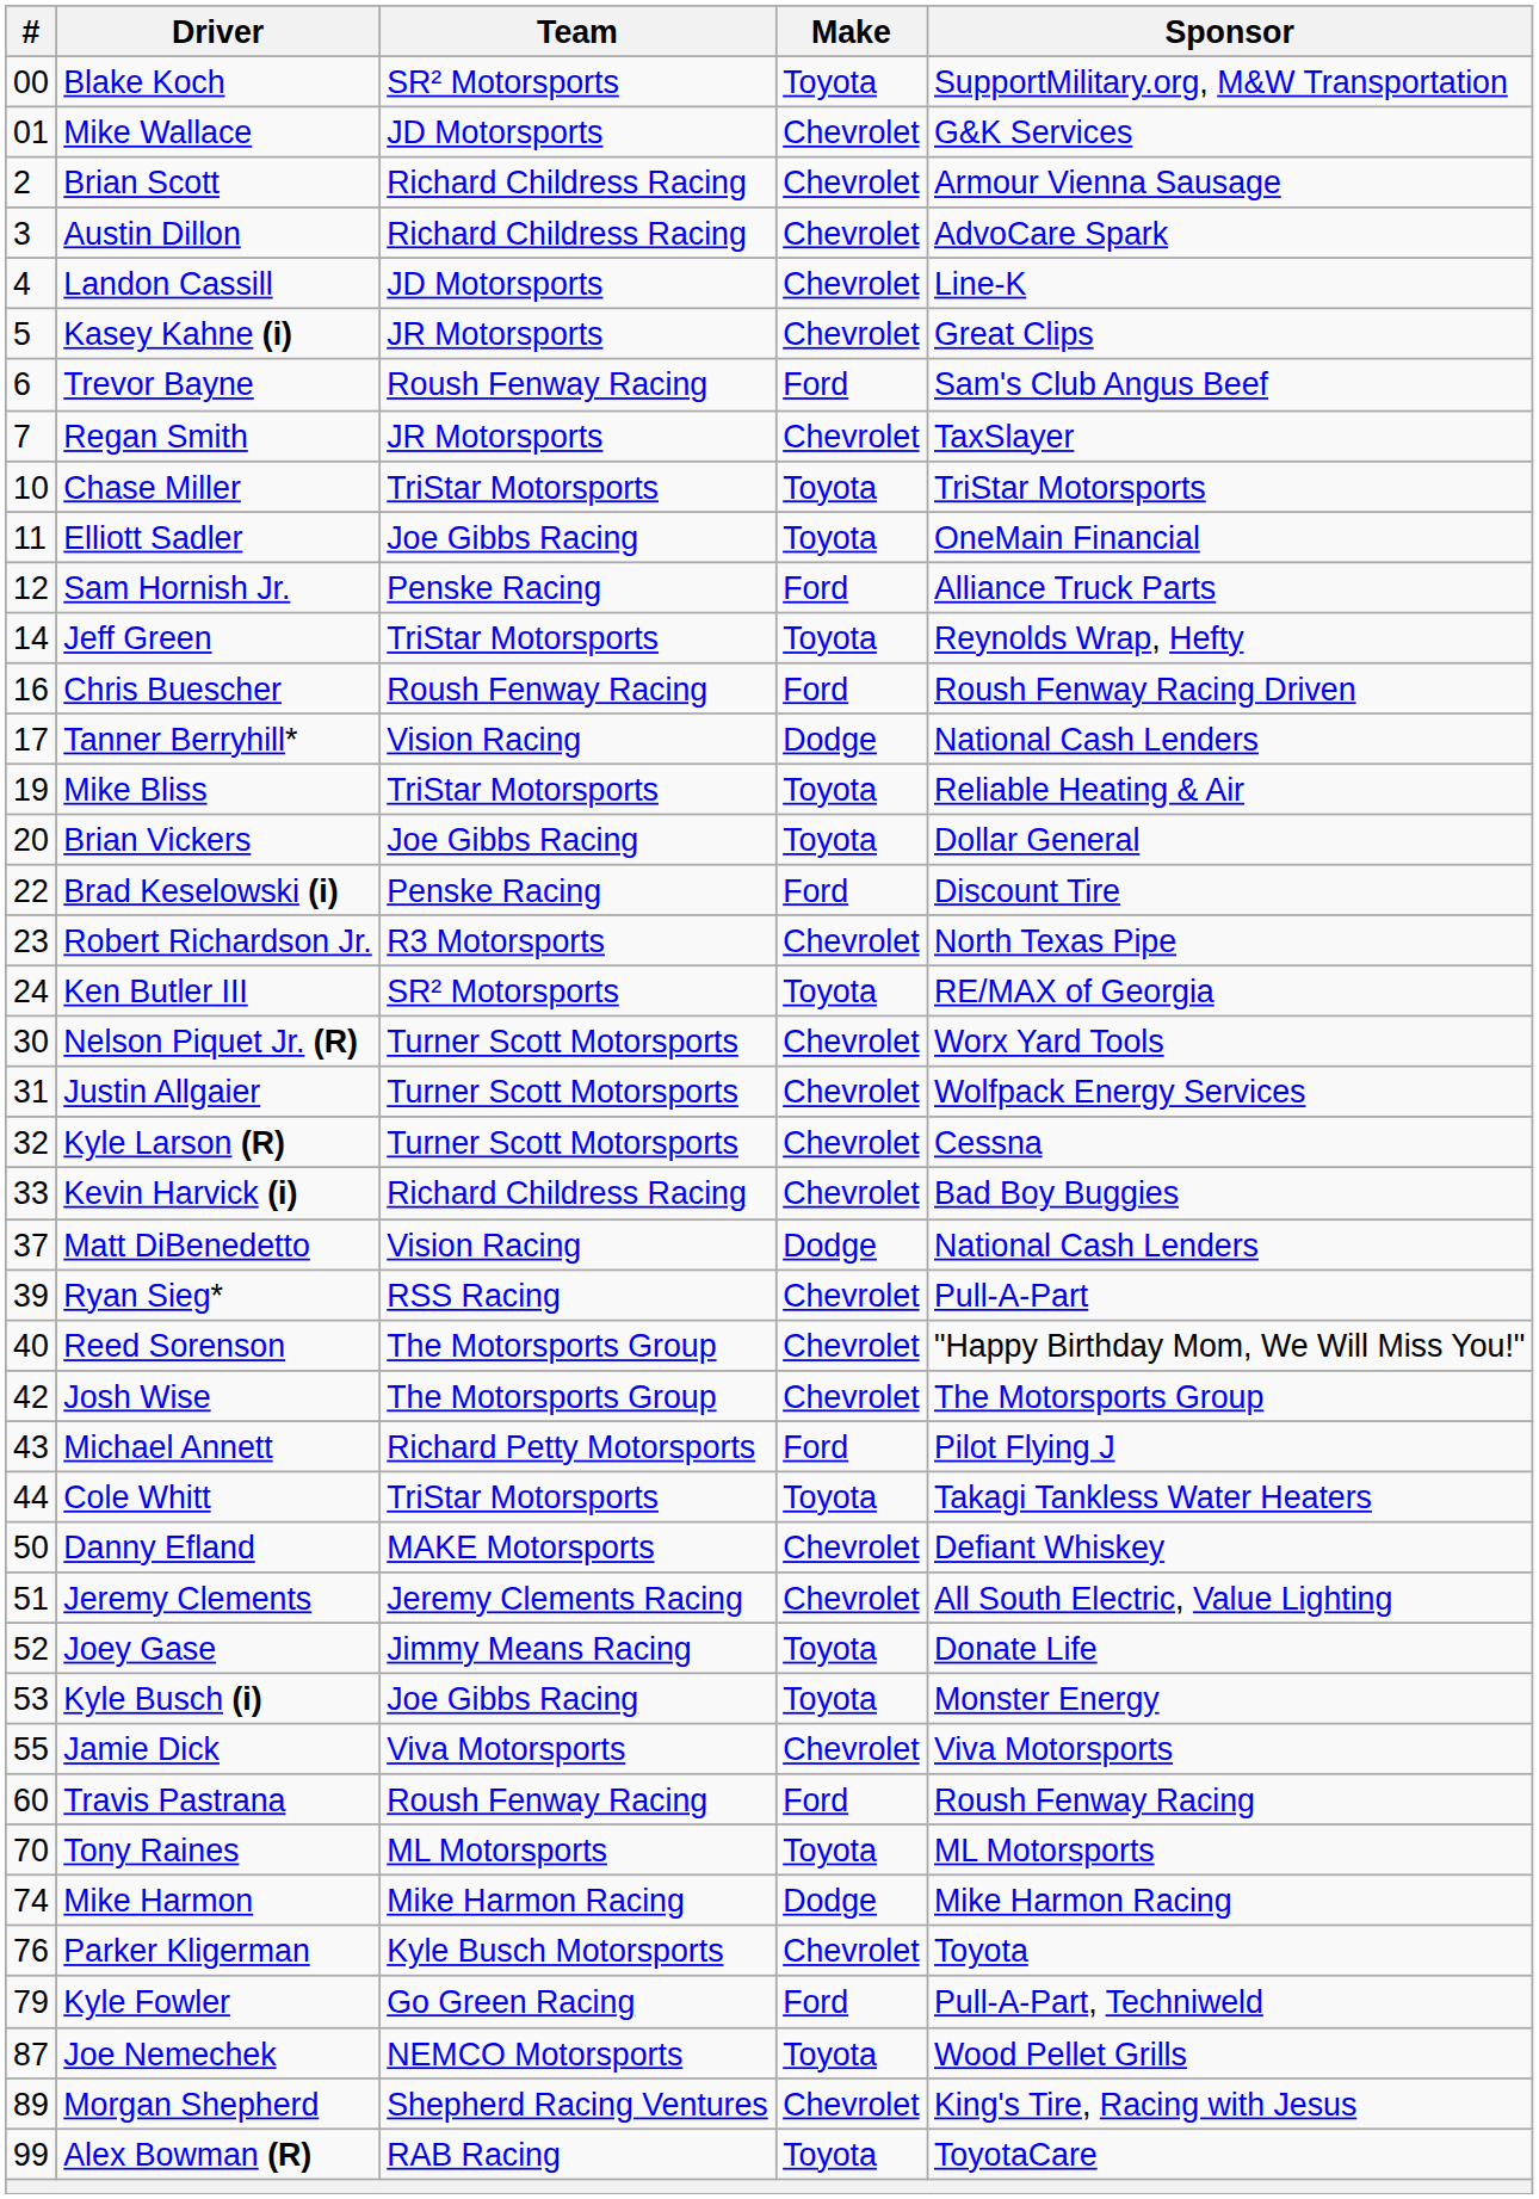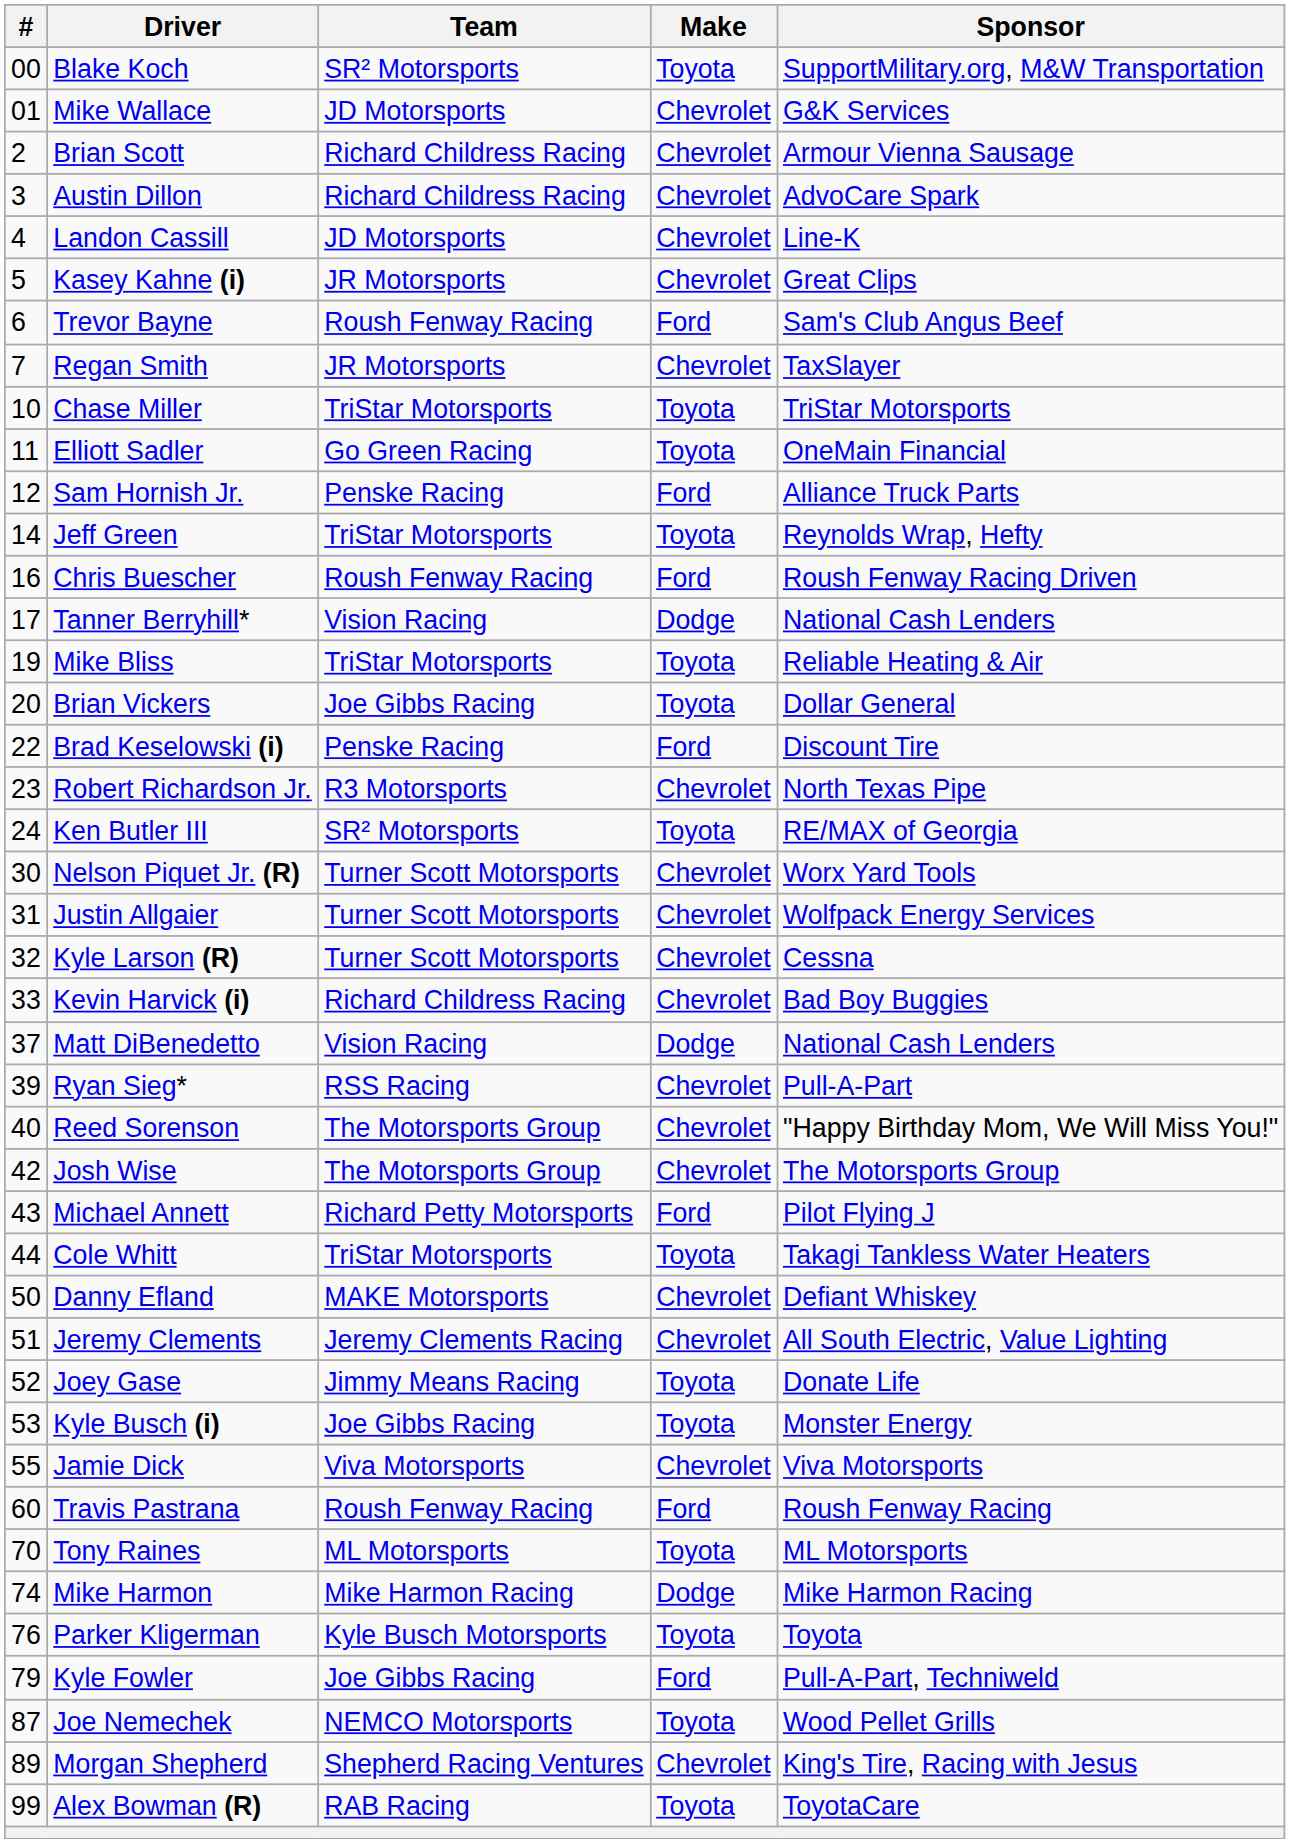 <table class="wikitable" style="font-size:95%">
 <tr>
 <th>#</th>
 <th>Driver</th>
 <th>Team</th>
 <th>Make</th>
 <th>Sponsor</th>
 </tr>
 <tr>
 <td>00</td>
 <td><a href='#'>Blake Koch</a></td>
 <td><a href='#'>SR² Motorsports</a></td>
 <td><a href='#'>Toyota</a></td>
 <td><a href='#'>SupportMilitary.org</a>, <a href='#'>M&W Transportation</a></td>
 </tr>
 <tr>
 <td>01</td>
 <td><a href='#'>Mike Wallace</a></td>
 <td><a href='#'>JD Motorsports</a></td>
 <td><a href='#'>Chevrolet</a></td>
 <td><a href='#'>G&K Services</a></td>
 </tr>
 <tr>
 <td>2</td>
 <td><a href='#'>Brian Scott</a></td>
 <td><a href='#'>Richard Childress Racing</a></td>
 <td><a href='#'>Chevrolet</a></td>
 <td><a href='#'>Armour Vienna Sausage</a></td>
 </tr>
 <tr>
 <td>3</td>
 <td><a href='#'>Austin Dillon</a></td>
 <td><a href='#'>Richard Childress Racing</a></td>
 <td><a href='#'>Chevrolet</a></td>
 <td><a href='#'>AdvoCare Spark</a></td>
 </tr>
 <tr>
 <td>4</td>
 <td><a href='#'>Landon Cassill</a></td>
 <td><a href='#'>JD Motorsports</a></td>
 <td><a href='#'>Chevrolet</a></td>
 <td><a href='#'>Line-K</a></td>
 </tr>
 <tr>
 <td>5</td>
 <td><a href='#'>Kasey Kahne</a> <strong>(i)</strong></td>
 <td><a href='#'>JR Motorsports</a></td>
 <td><a href='#'>Chevrolet</a></td>
 <td><a href='#'>Great Clips</a></td>
 </tr>
 <tr>
 <td>6</td>
 <td><a href='#'>Trevor Bayne</a></td>
 <td><a href='#'>Roush Fenway Racing</a></td>
 <td><a href='#'>Ford</a></td>
 <td><a href='#'>Sam's Club Angus Beef</a></td>
 </tr>
 <tr>
 <td>7</td>
 <td><a href='#'>Regan Smith</a></td>
 <td><a href='#'>JR Motorsports</a></td>
 <td><a href='#'>Chevrolet</a></td>
 <td><a href='#'>TaxSlayer</a></td>
 </tr>
 <tr>
 <td>10</td>
 <td><a href='#'>Chase Miller</a></td>
 <td><a href='#'>TriStar Motorsports</a></td>
 <td><a href='#'>Toyota</a></td>
 <td><a href='#'>TriStar Motorsports</a></td>
 </tr>
 <tr>
 <td>11</td>
 <td><a href='#'>Elliott Sadler</a></td>
-<td><a href='#'>Joe Gibbs Racing</a></td>
+<td><a href='#'>Go Green Racing</a></td>
 <td><a href='#'>Toyota</a></td>
 <td><a href='#'>OneMain Financial</a></td>
 </tr>
 <tr>
 <td>12</td>
 <td><a href='#'>Sam Hornish Jr.</a></td>
 <td><a href='#'>Penske Racing</a></td>
 <td><a href='#'>Ford</a></td>
 <td><a href='#'>Alliance Truck Parts</a></td>
 </tr>
 <tr>
 <td>14</td>
 <td><a href='#'>Jeff Green</a></td>
 <td><a href='#'>TriStar Motorsports</a></td>
 <td><a href='#'>Toyota</a></td>
 <td><a href='#'>Reynolds Wrap</a>, <a href='#'>Hefty</a></td>
 </tr>
 <tr>
 <td>16</td>
 <td><a href='#'>Chris Buescher</a></td>
 <td><a href='#'>Roush Fenway Racing</a></td>
 <td><a href='#'>Ford</a></td>
 <td><a href='#'>Roush Fenway Racing Driven</a></td>
 </tr>
 <tr>
 <td>17</td>
 <td><a href='#'>Tanner Berryhill</a>*</td>
 <td><a href='#'>Vision Racing</a></td>
 <td><a href='#'>Dodge</a></td>
 <td><a href='#'>National Cash Lenders</a></td>
 </tr>
 <tr>
 <td>19</td>
 <td><a href='#'>Mike Bliss</a></td>
 <td><a href='#'>TriStar Motorsports</a></td>
 <td><a href='#'>Toyota</a></td>
 <td><a href='#'>Reliable Heating & Air</a></td>
 </tr>
 <tr>
 <td>20</td>
 <td><a href='#'>Brian Vickers</a></td>
 <td><a href='#'>Joe Gibbs Racing</a></td>
 <td><a href='#'>Toyota</a></td>
 <td><a href='#'>Dollar General</a></td>
 </tr>
 <tr>
 <td>22</td>
 <td><a href='#'>Brad Keselowski</a> <strong>(i)</strong></td>
 <td><a href='#'>Penske Racing</a></td>
 <td><a href='#'>Ford</a></td>
 <td><a href='#'>Discount Tire</a></td>
 </tr>
 <tr>
 <td>23</td>
 <td><a href='#'>Robert Richardson Jr.</a></td>
 <td><a href='#'>R3 Motorsports</a></td>
 <td><a href='#'>Chevrolet</a></td>
 <td><a href='#'>North Texas Pipe</a></td>
 </tr>
 <tr>
 <td>24</td>
 <td><a href='#'>Ken Butler III</a></td>
 <td><a href='#'>SR² Motorsports</a></td>
 <td><a href='#'>Toyota</a></td>
 <td><a href='#'>RE/MAX of Georgia</a></td>
 </tr>
 <tr>
 <td>30</td>
 <td><a href='#'>Nelson Piquet Jr.</a> <strong>(R)</strong></td>
 <td><a href='#'>Turner Scott Motorsports</a></td>
 <td><a href='#'>Chevrolet</a></td>
 <td><a href='#'>Worx Yard Tools</a></td>
 </tr>
 <tr>
 <td>31</td>
 <td><a href='#'>Justin Allgaier</a></td>
 <td><a href='#'>Turner Scott Motorsports</a></td>
 <td><a href='#'>Chevrolet</a></td>
 <td><a href='#'>Wolfpack Energy Services</a></td>
 </tr>
 <tr>
 <td>32</td>
 <td><a href='#'>Kyle Larson</a> <strong>(R)</strong></td>
 <td><a href='#'>Turner Scott Motorsports</a></td>
 <td><a href='#'>Chevrolet</a></td>
 <td><a href='#'>Cessna</a></td>
 </tr>
 <tr>
 <td>33</td>
 <td><a href='#'>Kevin Harvick</a> <strong>(i)</strong></td>
 <td><a href='#'>Richard Childress Racing</a></td>
 <td><a href='#'>Chevrolet</a></td>
 <td><a href='#'>Bad Boy Buggies</a></td>
 </tr>
 <tr>
 <td>37</td>
 <td><a href='#'>Matt DiBenedetto</a></td>
 <td><a href='#'>Vision Racing</a></td>
 <td><a href='#'>Dodge</a></td>
 <td><a href='#'>National Cash Lenders</a></td>
 </tr>
 <tr>
 <td>39</td>
 <td><a href='#'>Ryan Sieg</a>*</td>
 <td><a href='#'>RSS Racing</a></td>
 <td><a href='#'>Chevrolet</a></td>
 <td><a href='#'>Pull-A-Part</a></td>
 </tr>
 <tr>
 <td>40</td>
 <td><a href='#'>Reed Sorenson</a></td>
 <td><a href='#'>The Motorsports Group</a></td>
 <td><a href='#'>Chevrolet</a></td>
 <td>"Happy Birthday Mom, We Will Miss You!"</td>
 </tr>
 <tr>
 <td>42</td>
 <td><a href='#'>Josh Wise</a></td>
 <td><a href='#'>The Motorsports Group</a></td>
 <td><a href='#'>Chevrolet</a></td>
 <td><a href='#'>The Motorsports Group</a></td>
 </tr>
 <tr>
 <td>43</td>
 <td><a href='#'>Michael Annett</a></td>
 <td><a href='#'>Richard Petty Motorsports</a></td>
 <td><a href='#'>Ford</a></td>
 <td><a href='#'>Pilot Flying J</a></td>
 </tr>
 <tr>
 <td>44</td>
 <td><a href='#'>Cole Whitt</a></td>
 <td><a href='#'>TriStar Motorsports</a></td>
 <td><a href='#'>Toyota</a></td>
 <td><a href='#'>Takagi Tankless Water Heaters</a></td>
 </tr>
 <tr>
 <td>50</td>
 <td><a href='#'>Danny Efland</a></td>
 <td><a href='#'>MAKE Motorsports</a></td>
 <td><a href='#'>Chevrolet</a></td>
 <td><a href='#'>Defiant Whiskey</a></td>
 </tr>
 <tr>
 <td>51</td>
 <td><a href='#'>Jeremy Clements</a></td>
 <td><a href='#'>Jeremy Clements Racing</a></td>
 <td><a href='#'>Chevrolet</a></td>
 <td><a href='#'>All South Electric</a>, <a href='#'>Value Lighting</a></td>
 </tr>
 <tr>
 <td>52</td>
 <td><a href='#'>Joey Gase</a></td>
 <td><a href='#'>Jimmy Means Racing</a></td>
 <td><a href='#'>Toyota</a></td>
 <td><a href='#'>Donate Life</a></td>
 </tr>
 <tr>
 <td>53</td>
 <td><a href='#'>Kyle Busch</a> <strong>(i)</strong></td>
 <td><a href='#'>Joe Gibbs Racing</a></td>
 <td><a href='#'>Toyota</a></td>
 <td><a href='#'>Monster Energy</a></td>
 </tr>
 <tr>
 <td>55</td>
 <td><a href='#'>Jamie Dick</a></td>
 <td><a href='#'>Viva Motorsports</a></td>
 <td><a href='#'>Chevrolet</a></td>
 <td><a href='#'>Viva Motorsports</a></td>
 </tr>
 <tr>
 <td>60</td>
 <td><a href='#'>Travis Pastrana</a></td>
 <td><a href='#'>Roush Fenway Racing</a></td>
 <td><a href='#'>Ford</a></td>
 <td><a href='#'>Roush Fenway Racing</a></td>
 </tr>
 <tr>
 <td>70</td>
 <td><a href='#'>Tony Raines</a></td>
 <td><a href='#'>ML Motorsports</a></td>
 <td><a href='#'>Toyota</a></td>
 <td><a href='#'>ML Motorsports</a></td>
 </tr>
 <tr>
 <td>74</td>
 <td><a href='#'>Mike Harmon</a></td>
 <td><a href='#'>Mike Harmon Racing</a></td>
 <td><a href='#'>Dodge</a></td>
 <td><a href='#'>Mike Harmon Racing</a></td>
 </tr>
 <tr>
 <td>76</td>
 <td><a href='#'>Parker Kligerman</a></td>
 <td><a href='#'>Kyle Busch Motorsports</a></td>
-<td><a href='#'>Chevrolet</a></td>
+<td><a href='#'>Toyota</a></td>
 <td><a href='#'>Toyota</a></td>
 </tr>
 <tr>
 <td>79</td>
 <td><a href='#'>Kyle Fowler</a></td>
-<td><a href='#'>Go Green Racing</a></td>
+<td><a href='#'>Joe Gibbs Racing</a></td>
 <td><a href='#'>Ford</a></td>
 <td><a href='#'>Pull-A-Part</a>, <a href='#'>Techniweld</a></td>
 </tr>
 <tr>
 <td>87</td>
 <td><a href='#'>Joe Nemechek</a></td>
 <td><a href='#'>NEMCO Motorsports</a></td>
 <td><a href='#'>Toyota</a></td>
 <td><a href='#'>Wood Pellet Grills</a></td>
 </tr>
 <tr>
 <td>89</td>
 <td><a href='#'>Morgan Shepherd</a></td>
 <td><a href='#'>Shepherd Racing Ventures</a></td>
 <td><a href='#'>Chevrolet</a></td>
 <td><a href='#'>King's Tire</a>, <a href='#'>Racing with Jesus</a></td>
 </tr>
 <tr>
 <td>99</td>
 <td><a href='#'>Alex Bowman</a> <strong>(R)</strong></td>
 <td><a href='#'>RAB Racing</a></td>
 <td><a href='#'>Toyota</a></td>
 <td><a href='#'>ToyotaCare</a></td>
 </tr>
 <tr>
 <th colspan="5"></th>
 </tr>
 </table>
